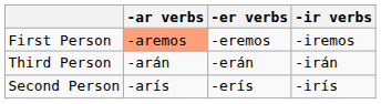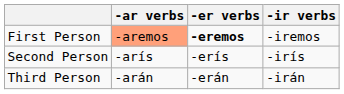 <table class="wikitable">
 <tr>
 <th></th>
 <th>-ar verbs</th>
 <th>-er verbs</th>
 <th>-ir verbs</th>
 </tr>
 <tr>
 <td>First Person</td>
 <td style="background: lightsalmon;">-aremos</td>
-<td>-eremos</td>
+<td><strong>-eremos</strong></td>
 <td>-iremos</td>
+</tr>
+<tr>
+<td>Second Person</td>
+<td>-arís</td>
+<td>-erís</td>
+<td>-irís</td>
 </tr>
 <tr>
 <td>Third Person</td>
 <td>-arán</td>
 <td>-erán</td>
 <td>-irán</td>
 </tr>
-<tr>
-<td>Second Person</td>
-<td>-arís</td>
-<td>-erís</td>
-<td>-irís</td>
-</tr>
 </table>
